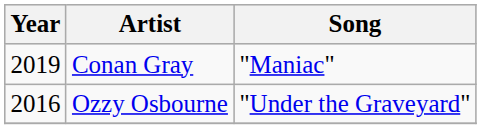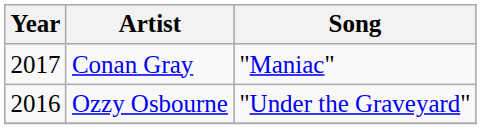 <table class="wikitable sortable">
 <tr>
 <th>Year</th>
 <th>Artist</th>
 <th>Song</th>
 </tr>
 <tr>
-<td rowspan"2">2019</td>
+<td rowspan"2">2017</td>
 <td><a href='#'>Conan Gray</a></td>
 <td>"<a href='#'>Maniac</a>"</td>
 </tr>
 <tr>
 <td>2016</td>
 <td><a href='#'>Ozzy Osbourne</a></td>
 <td>"<a href='#'>Under the Graveyard</a>"</td>
 </tr>
 <tr>
 </tr>
 </table>
